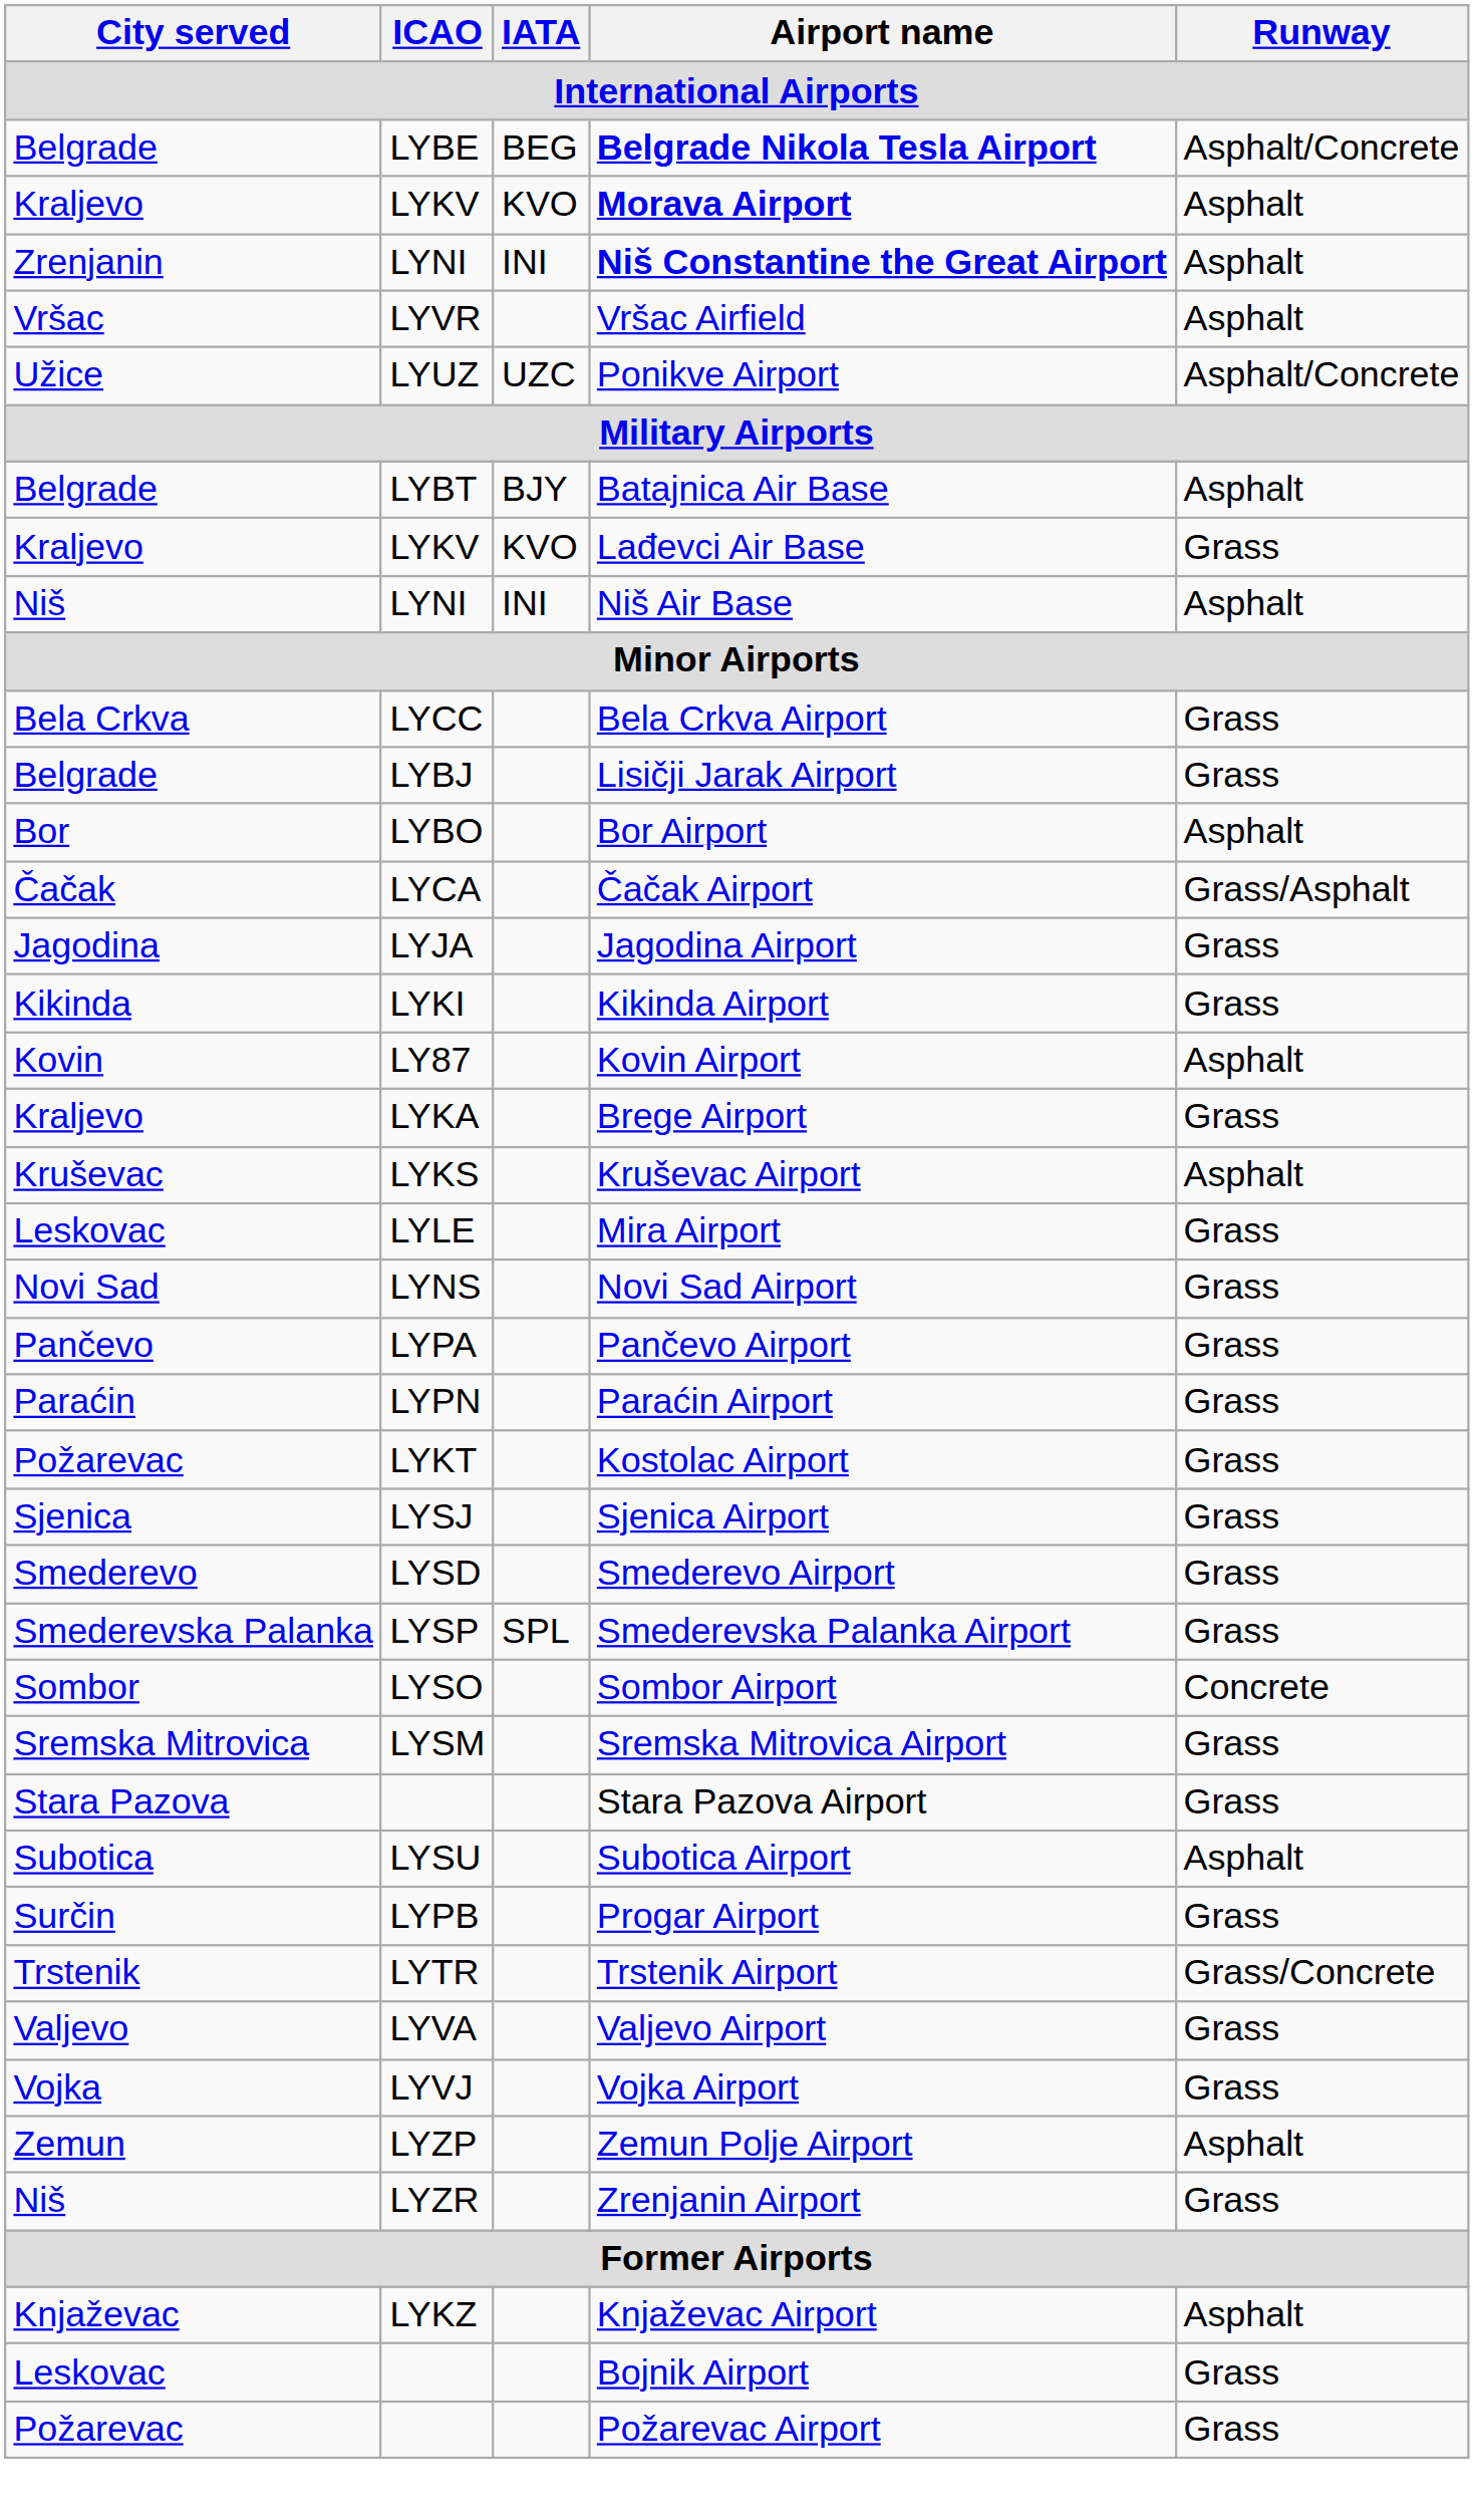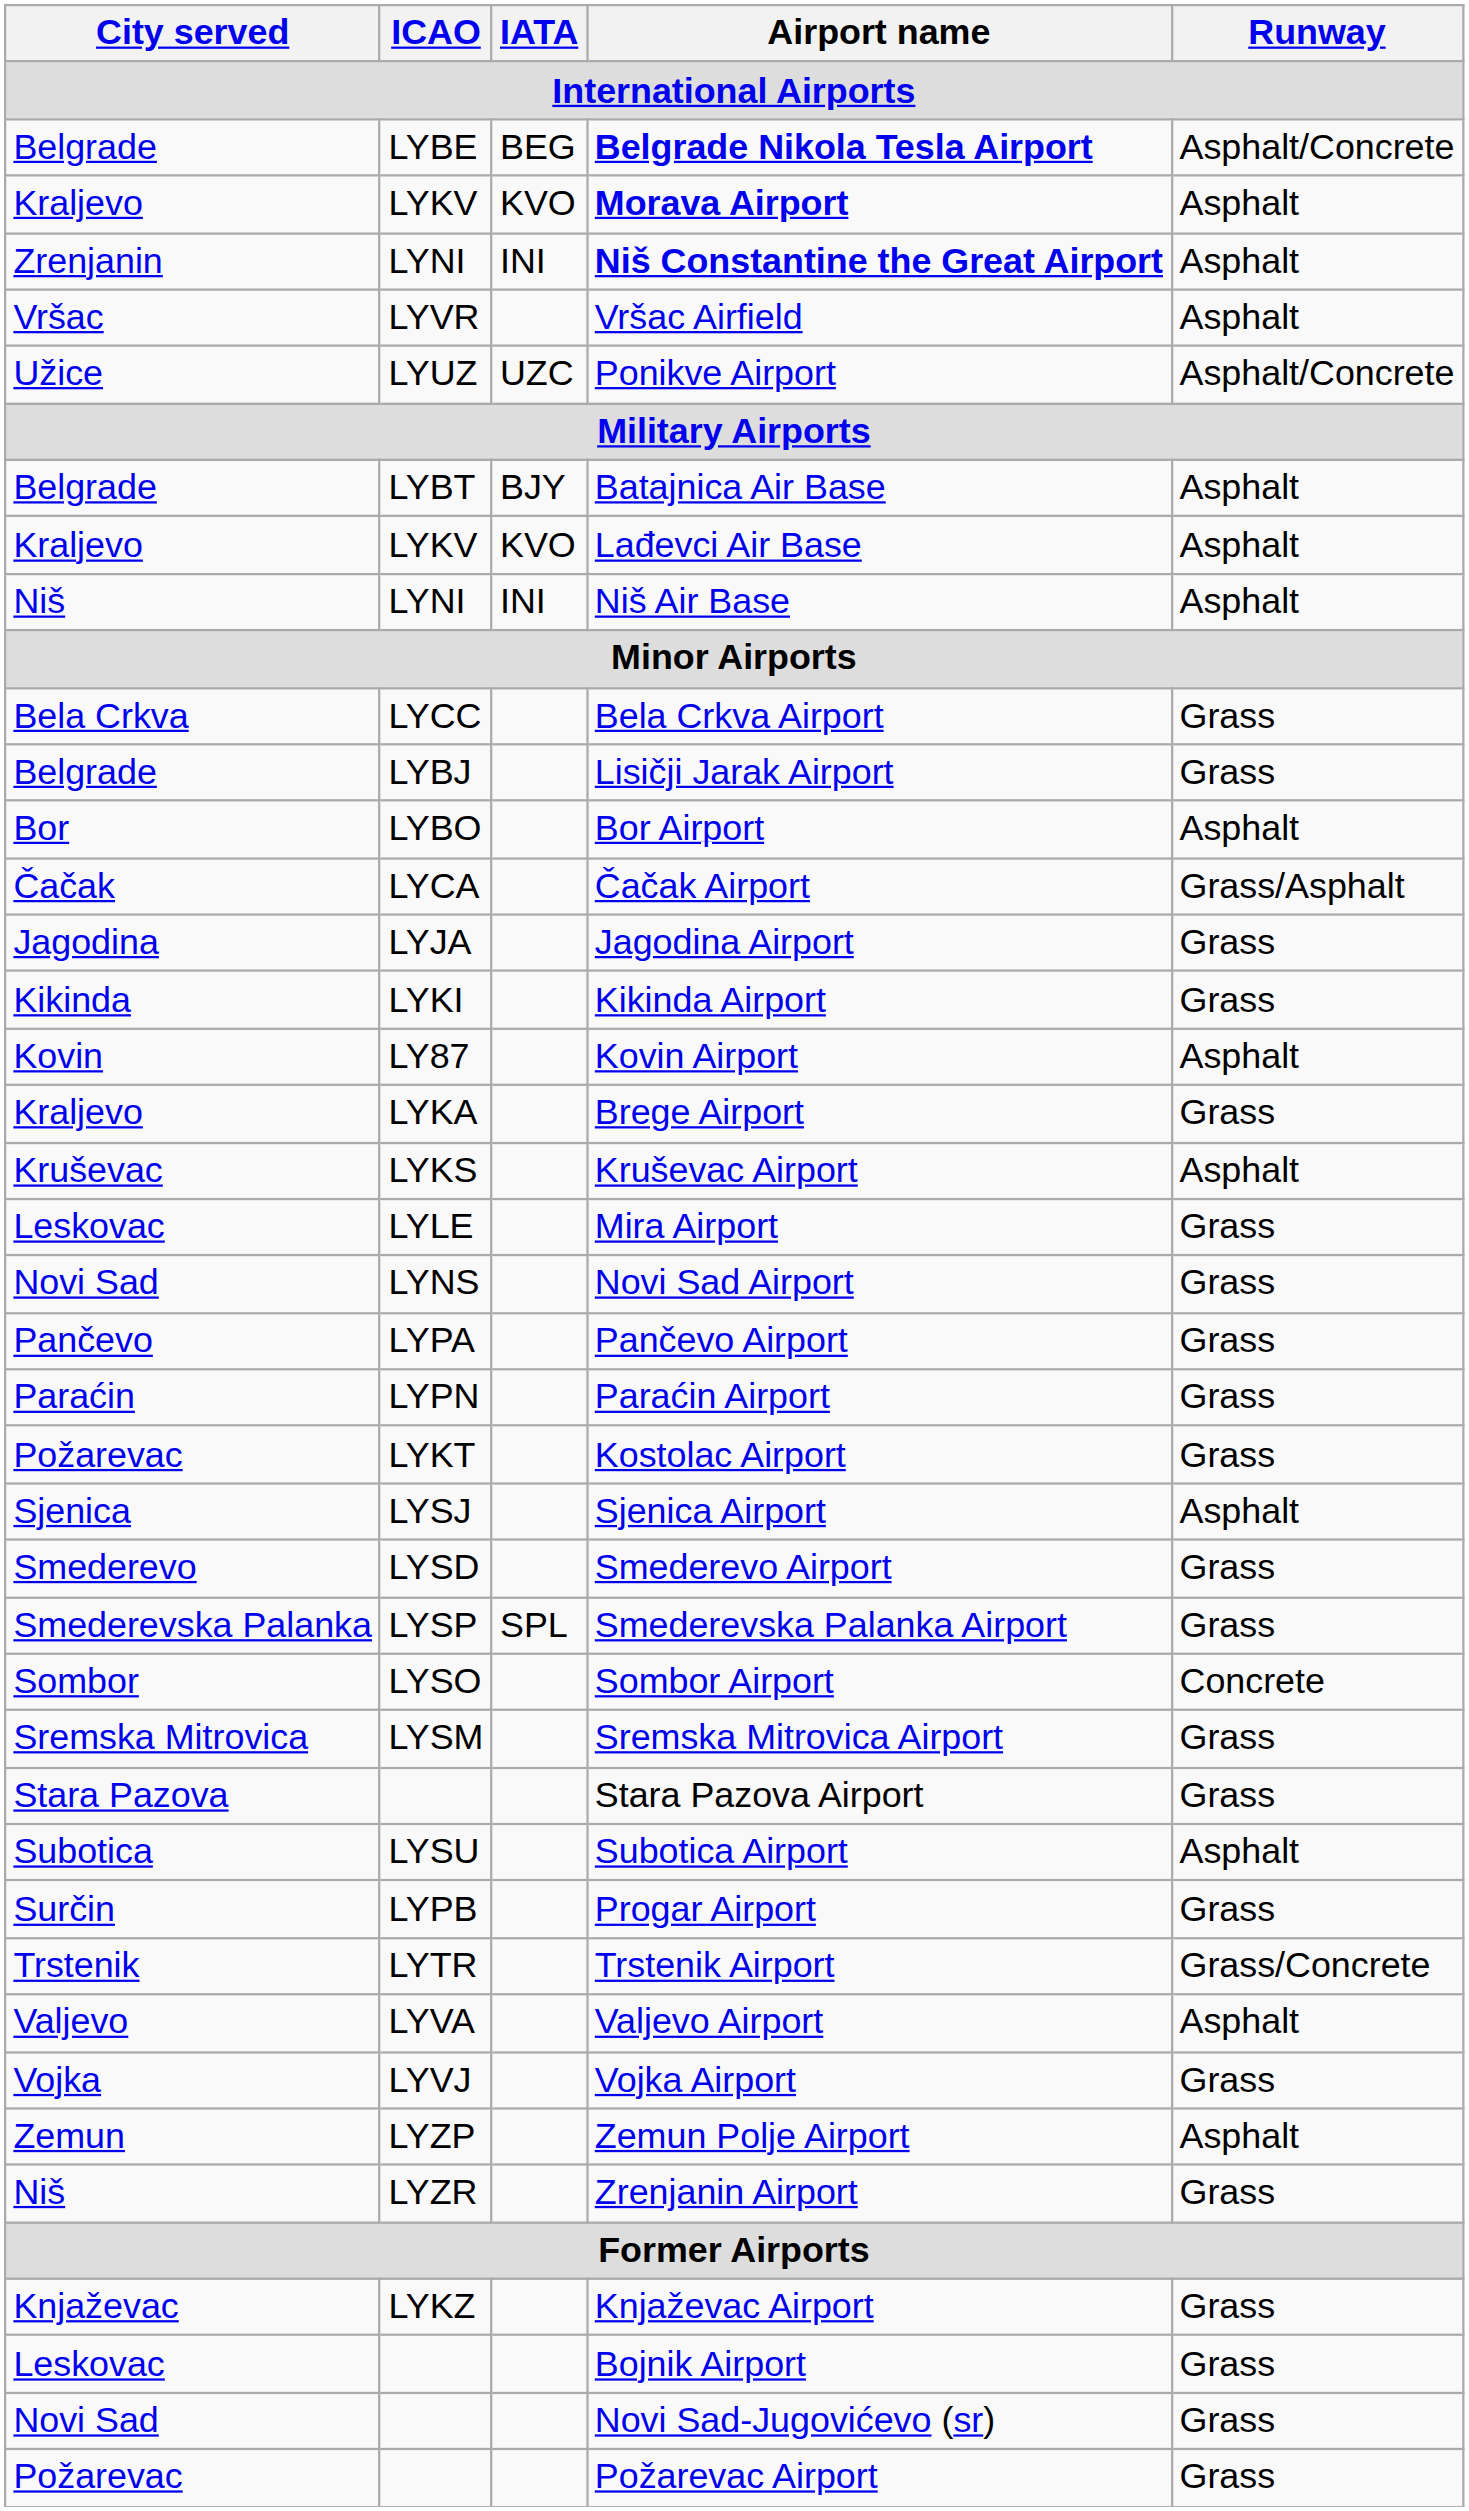 <table class="wikitable sortable">
 <tr valign=baseline>
 <th><a href='#'>City served</a></th>
 <th><a href='#'>ICAO</a></th>
 <th><a href='#'>IATA</a></th>
 <th>Airport name</th>
 <th><a href='#'>Runway</a></th>
 </tr>
 <tr class="sortbottom" style="font-weight:bold; background:#DDDDDD; text-align:center;">
 <td colspan="5"><a href='#'>International Airports</a></td>
 </tr>
 <tr valign=top>
 <td><a href='#'>Belgrade</a></td>
 <td>LYBE</td>
 <td>BEG</td>
 <td><strong><a href='#'>Belgrade Nikola Tesla Airport</a></strong></td>
 <td>Asphalt/Concrete</td>
 </tr>
 <tr valign=top>
 <td><a href='#'>Kraljevo</a></td>
 <td>LYKV</td>
 <td>KVO</td>
 <td><strong><a href='#'>Morava Airport</a></strong></td>
 <td>Asphalt</td>
 </tr>
 <tr valign=top>
 <td><a href='#'>Zrenjanin</a></td>
 <td>LYNI</td>
 <td>INI</td>
 <td><strong><a href='#'>Niš Constantine the Great Airport</a></strong></td>
 <td>Asphalt</td>
 </tr>
 <tr valign=top>
 <td><a href='#'>Vršac</a></td>
 <td>LYVR</td>
 <td></td>
 <td><a href='#'>Vršac Airfield</a></td>
 <td>Asphalt</td>
 </tr>
 <tr valign=top>
 <td><a href='#'>Užice</a></td>
 <td>LYUZ</td>
 <td>UZC</td>
 <td><a href='#'>Ponikve Airport</a></td>
 <td>Asphalt/Concrete</td>
 </tr>
 <tr class="sortbottom" style="font-weight:bold; background:#DDDDDD; text-align:center;">
 <td colspan="5"><a href='#'>Military Airports</a></td>
 </tr>
 <tr valign=top>
 <td><a href='#'>Belgrade</a></td>
 <td>LYBT</td>
 <td>BJY</td>
 <td><a href='#'>Batajnica Air Base</a></td>
 <td>Asphalt</td>
 </tr>
 <tr valign=top>
 <td><a href='#'>Kraljevo</a></td>
 <td>LYKV</td>
 <td>KVO</td>
 <td><a href='#'>Lađevci Air Base</a></td>
-<td>Grass</td>
+<td>Asphalt</td>
 </tr>
 <tr valign=top>
 <td><a href='#'>Niš</a></td>
 <td>LYNI</td>
 <td>INI</td>
 <td><a href='#'>Niš Air Base</a></td>
 <td>Asphalt</td>
 </tr>
 <tr class="sortbottom" style="font-weight:bold; background:#DDDDDD; text-align:center;">
 <td colspan="5">Minor Airports</td>
 </tr>
 <tr valign=top>
 <td><a href='#'>Bela Crkva</a></td>
 <td>LYCC</td>
 <td></td>
 <td><a href='#'>Bela Crkva Airport</a></td>
 <td>Grass</td>
 </tr>
 <tr valign=top>
 <td><a href='#'>Belgrade</a></td>
 <td>LYBJ</td>
 <td></td>
 <td><a href='#'>Lisičji Jarak Airport</a></td>
 <td>Grass</td>
 </tr>
 <tr valign=top>
 <td><a href='#'>Bor</a></td>
 <td>LYBO</td>
 <td></td>
 <td><a href='#'>Bor Airport</a></td>
 <td>Asphalt</td>
 </tr>
 <tr valign=top>
 <td><a href='#'>Čačak</a></td>
 <td>LYCA</td>
 <td></td>
 <td><a href='#'>Čačak Airport</a></td>
 <td>Grass/Asphalt</td>
 </tr>
 <tr valign=top>
 <td><a href='#'>Jagodina</a></td>
 <td>LYJA</td>
 <td></td>
 <td><a href='#'>Jagodina Airport</a></td>
 <td>Grass</td>
 </tr>
 <tr valign=top>
 <td><a href='#'>Kikinda</a></td>
 <td>LYKI</td>
 <td></td>
 <td><a href='#'>Kikinda Airport</a></td>
 <td>Grass</td>
 </tr>
 <tr valign=top>
 <td><a href='#'>Kovin</a></td>
 <td>LY87</td>
 <td></td>
 <td><a href='#'>Kovin Airport</a></td>
 <td>Asphalt</td>
 </tr>
 <tr valign=top>
 <td><a href='#'>Kraljevo</a></td>
 <td>LYKA</td>
 <td></td>
 <td><a href='#'>Brege Airport</a></td>
 <td>Grass</td>
 </tr>
 <tr valign=top>
 <td><a href='#'>Kruševac</a></td>
 <td>LYKS</td>
 <td></td>
 <td><a href='#'>Kruševac Airport</a></td>
 <td>Asphalt</td>
 </tr>
 <tr valign=top>
 <td><a href='#'>Leskovac</a></td>
 <td>LYLE</td>
 <td></td>
 <td><a href='#'>Mira Airport</a></td>
 <td>Grass</td>
 </tr>
 <tr valign=top>
 <td><a href='#'>Novi Sad</a></td>
 <td>LYNS</td>
 <td></td>
 <td><a href='#'>Novi Sad Airport</a></td>
 <td>Grass</td>
 </tr>
 <tr valign=top>
 <td><a href='#'>Pančevo</a></td>
 <td>LYPA</td>
 <td></td>
 <td><a href='#'>Pančevo Airport</a></td>
 <td>Grass</td>
 </tr>
 <tr valign=top>
 <td><a href='#'>Paraćin</a></td>
 <td>LYPN</td>
 <td></td>
 <td><a href='#'>Paraćin Airport</a></td>
 <td>Grass</td>
 </tr>
 <tr valign=top>
 <td><a href='#'>Požarevac</a></td>
 <td>LYKT</td>
 <td></td>
 <td><a href='#'>Kostolac Airport</a></td>
 <td>Grass</td>
 </tr>
 <tr valign=top>
 <td><a href='#'>Sjenica</a></td>
 <td>LYSJ</td>
 <td></td>
 <td><a href='#'>Sjenica Airport</a></td>
-<td>Grass</td>
+<td>Asphalt</td>
 </tr>
 <tr valign=top>
 <td><a href='#'>Smederevo</a></td>
 <td>LYSD</td>
 <td></td>
 <td><a href='#'>Smederevo Airport</a></td>
 <td>Grass</td>
 </tr>
 <tr valign=top>
 <td><a href='#'>Smederevska Palanka</a></td>
 <td>LYSP</td>
 <td>SPL</td>
 <td><a href='#'>Smederevska Palanka Airport</a></td>
 <td>Grass</td>
 </tr>
 <tr valign=top>
 <td><a href='#'>Sombor</a></td>
 <td>LYSO</td>
 <td></td>
 <td><a href='#'>Sombor Airport</a></td>
 <td>Concrete</td>
 </tr>
 <tr valign=top>
 <td><a href='#'>Sremska Mitrovica</a></td>
 <td>LYSM</td>
 <td></td>
 <td><a href='#'>Sremska Mitrovica Airport</a></td>
 <td>Grass</td>
 </tr>
 <tr valign=top>
 <td><a href='#'>Stara Pazova</a></td>
 <td></td>
 <td></td>
 <td>Stara Pazova Airport</td>
 <td>Grass</td>
 </tr>
 <tr valign=top>
 <td><a href='#'>Subotica</a></td>
 <td>LYSU</td>
 <td></td>
 <td><a href='#'>Subotica Airport</a></td>
 <td>Asphalt</td>
 </tr>
 <tr valign=top>
 <td><a href='#'>Surčin</a></td>
 <td>LYPB</td>
 <td></td>
 <td><a href='#'>Progar Airport</a></td>
 <td>Grass</td>
 </tr>
 <tr valign=top>
 <td><a href='#'>Trstenik</a></td>
 <td>LYTR</td>
 <td></td>
 <td><a href='#'>Trstenik Airport</a></td>
 <td>Grass/Concrete</td>
 </tr>
 <tr valign=top>
 <td><a href='#'>Valjevo</a></td>
 <td>LYVA</td>
 <td></td>
 <td><a href='#'>Valjevo Airport</a></td>
-<td>Grass</td>
+<td>Asphalt</td>
 </tr>
 <tr valign=top>
 <td><a href='#'>Vojka</a></td>
 <td>LYVJ</td>
 <td></td>
 <td><a href='#'>Vojka Airport</a></td>
 <td>Grass</td>
 </tr>
 <tr valign=top>
 <td><a href='#'>Zemun</a></td>
 <td>LYZP</td>
 <td></td>
 <td><a href='#'>Zemun Polje Airport</a></td>
 <td>Asphalt</td>
 </tr>
 <tr valign=top>
 <td><a href='#'>Niš</a></td>
 <td>LYZR</td>
 <td></td>
 <td><a href='#'>Zrenjanin Airport</a></td>
 <td>Grass</td>
 </tr>
 <tr class="sortbottom" style="font-weight:bold; background:#DDDDDD; text-align:center;">
 <td colspan="5">Former Airports</td>
 </tr>
 <tr valign=top>
 <td><a href='#'>Knjaževac</a></td>
 <td>LYKZ</td>
 <td></td>
 <td><a href='#'>Knjaževac Airport</a></td>
-<td>Asphalt</td>
+<td>Grass</td>
 </tr>
 <tr valign=top>
 <td><a href='#'>Leskovac</a></td>
 <td></td>
 <td></td>
 <td><a href='#'>Bojnik Airport</a></td>
+<td>Grass</td>
+</tr>
+<tr valign=top>
+<td><a href='#'>Novi Sad</a></td>
+<td></td>
+<td></td>
+<td><a href='#'>Novi Sad-Jugovićevo</a> (<a href='#'>sr</a>)</td>
 <td>Grass</td>
 </tr>
 <tr valign=top>
 <td><a href='#'>Požarevac</a></td>
 <td></td>
 <td></td>
 <td><a href='#'>Požarevac Airport</a></td>
 <td>Grass</td>
 </tr>
 </table>
